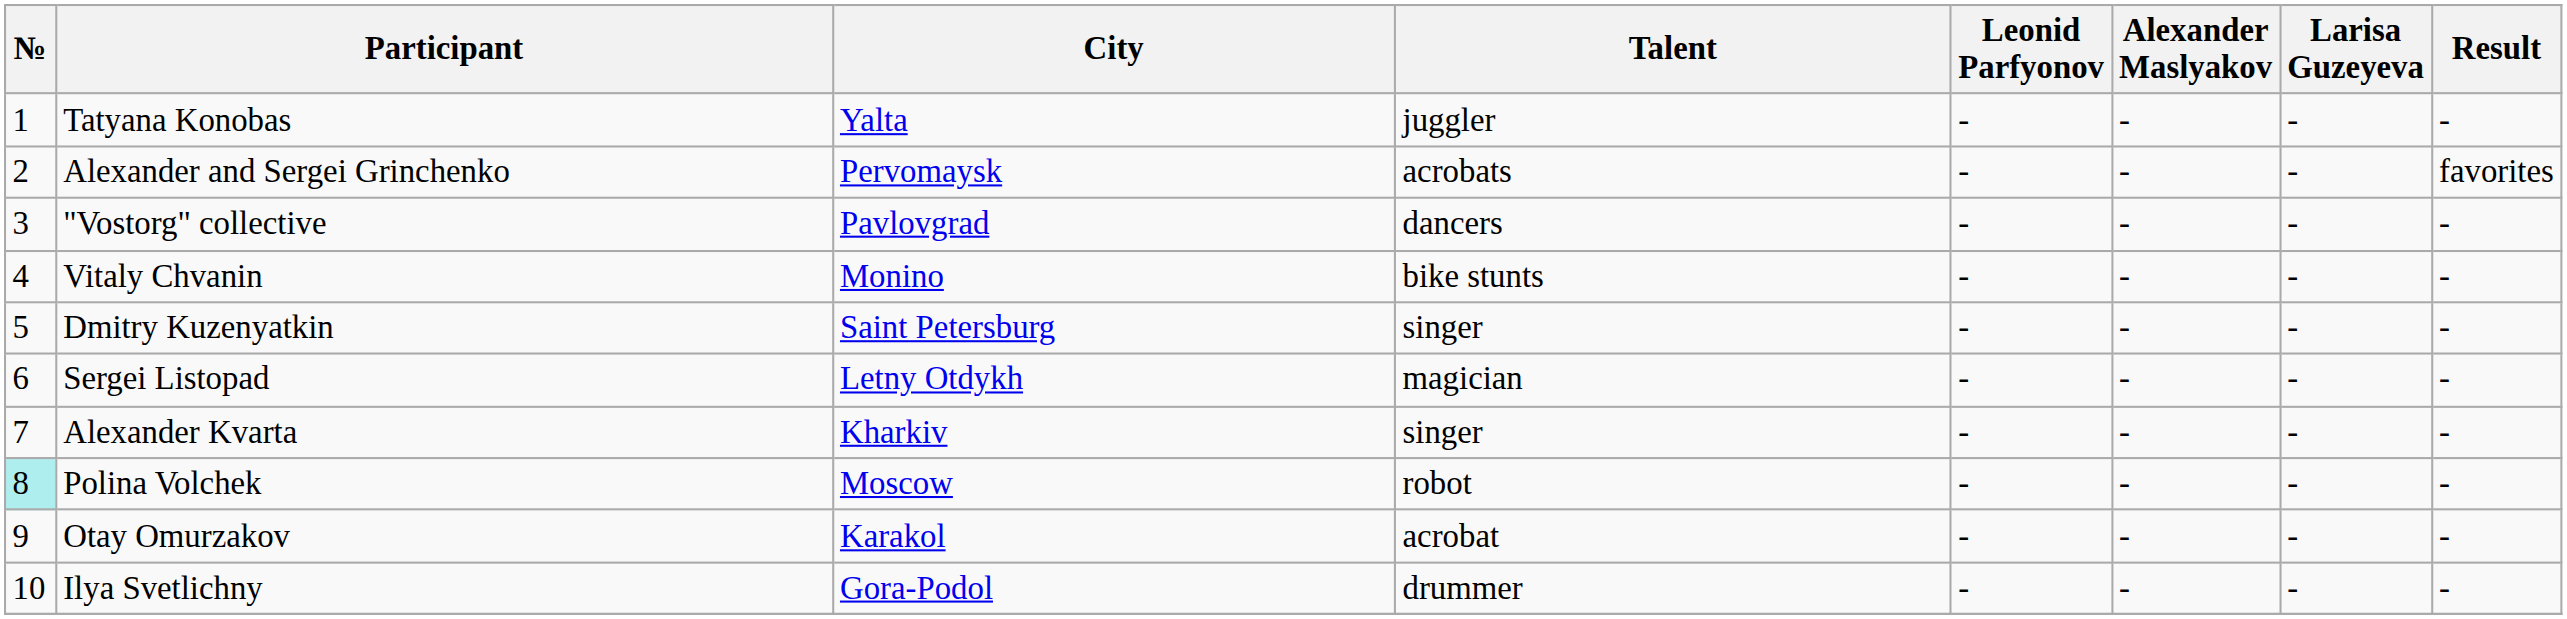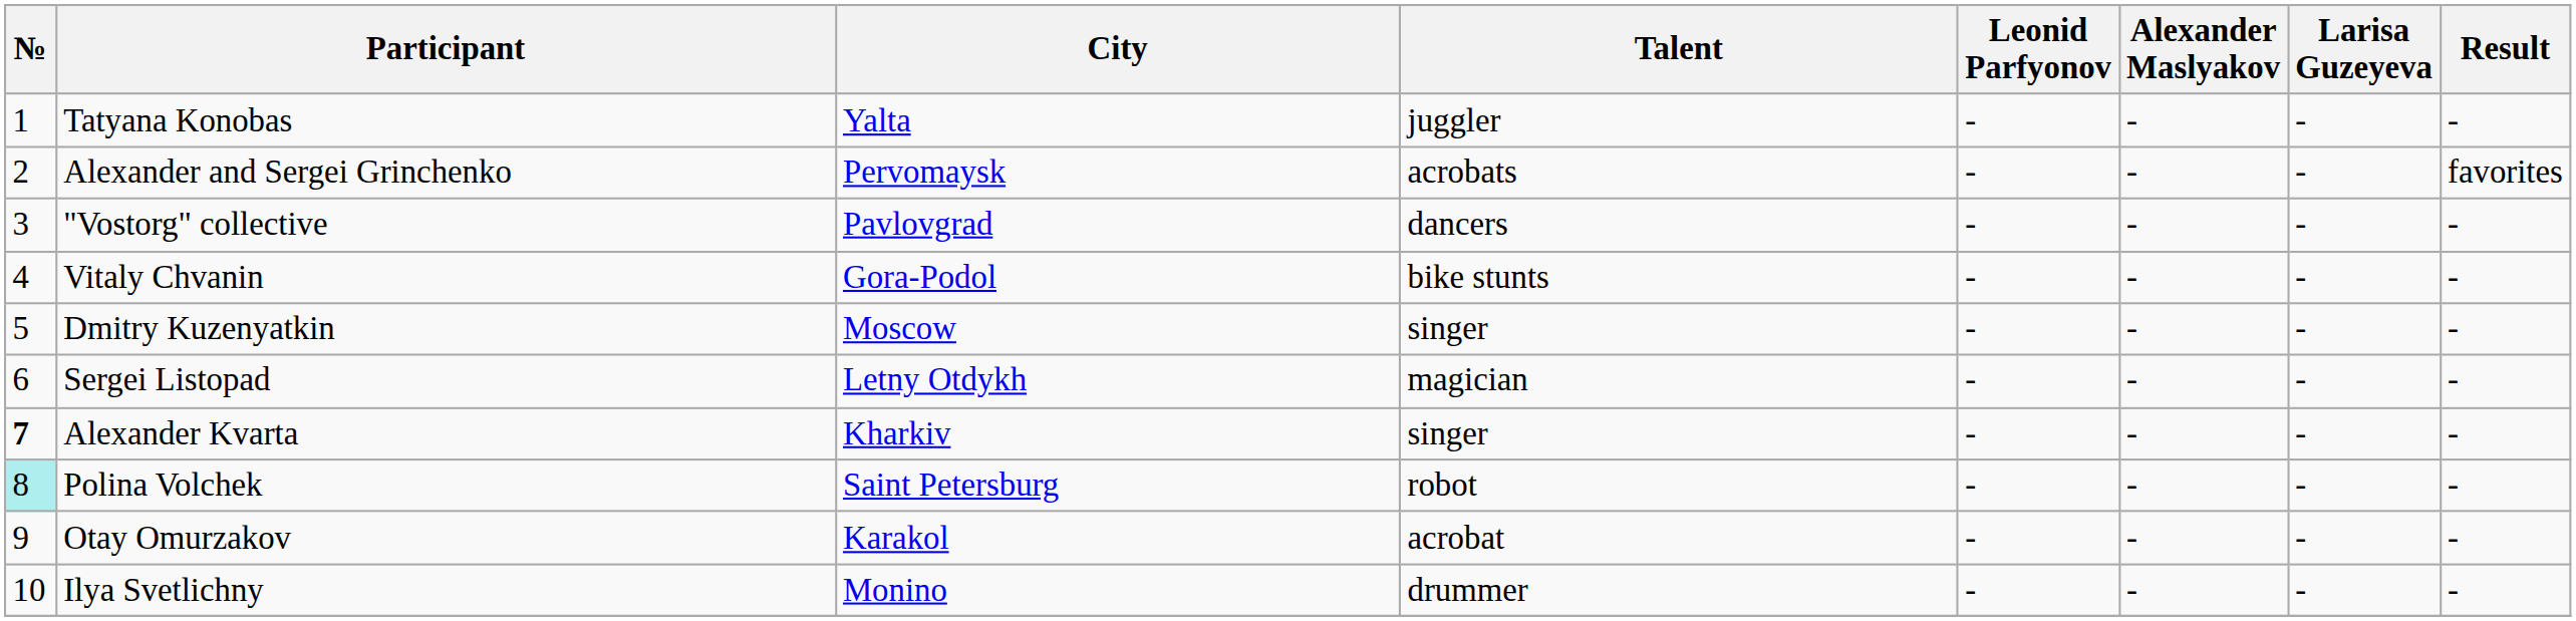 <table class="wikitable">
 <tr>
 <th width="2%">№</th>
 <th width="35%">Participant</th>
 <th width="25%">City</th>
 <th width="25%">Talent</th>
 <th width="3%">Leonid Parfyonov</th>
 <th width="3%">Alexander Maslyakov</th>
 <th width="3%">Larisa Guzeyeva</th>
 <th width="3%">Result</th>
 </tr>
 <tr>
 <td>1</td>
 <td>Tatyana Konobas</td>
 <td><a href='#'>Yalta</a></td>
 <td>juggler</td>
 <td>-</td>
 <td>-</td>
 <td>-</td>
 <td>-</td>
 </tr>
 <tr>
 <td>2</td>
 <td>Alexander and Sergei Grinchenko</td>
 <td><a href='#'>Pervomaysk</a></td>
 <td>acrobats</td>
 <td>-</td>
 <td>-</td>
 <td>-</td>
 <td>favorites</td>
 </tr>
 <tr>
 <td>3</td>
 <td>"Vostorg" collective</td>
 <td><a href='#'>Pavlovgrad</a></td>
 <td>dancers</td>
 <td>-</td>
 <td>-</td>
 <td>-</td>
 <td>-</td>
 </tr>
 <tr>
 <td>4</td>
 <td>Vitaly Chvanin</td>
-<td><a href='#'>Monino</a></td>
+<td><a href='#'>Gora-Podol</a></td>
 <td>bike stunts</td>
 <td>-</td>
 <td>-</td>
 <td>-</td>
 <td>-</td>
 </tr>
 <tr>
 <td>5</td>
 <td>Dmitry Kuzenyatkin</td>
-<td><a href='#'>Saint Petersburg</a></td>
+<td><a href='#'>Moscow</a></td>
 <td>singer</td>
 <td>-</td>
 <td>-</td>
 <td>-</td>
 <td>-</td>
 </tr>
 <tr>
 <td>6</td>
 <td>Sergei Listopad</td>
 <td><a href='#'>Letny Otdykh</a></td>
 <td>magician</td>
 <td>-</td>
 <td>-</td>
 <td>-</td>
 <td>-</td>
 </tr>
 <tr>
-<td>7</td>
+<td><strong>7</strong></td>
 <td>Alexander Kvarta</td>
 <td><a href='#'>Kharkiv</a></td>
 <td>singer</td>
 <td>-</td>
 <td>-</td>
 <td>-</td>
 <td>-</td>
 </tr>
 <tr>
 <td style="background: paleturquoise;">8</td>
 <td>Polina Volchek</td>
-<td><a href='#'>Moscow</a></td>
+<td><a href='#'>Saint Petersburg</a></td>
 <td>robot</td>
 <td>-</td>
 <td>-</td>
 <td>-</td>
 <td>-</td>
 </tr>
 <tr>
 <td>9</td>
 <td>Otay Omurzakov</td>
 <td><a href='#'>Karakol</a></td>
 <td>acrobat</td>
 <td>-</td>
 <td>-</td>
 <td>-</td>
 <td>-</td>
 </tr>
 <tr>
 <td>10</td>
 <td>Ilya Svetlichny</td>
-<td><a href='#'>Gora-Podol</a></td>
+<td><a href='#'>Monino</a></td>
 <td>drummer</td>
 <td>-</td>
 <td>-</td>
 <td>-</td>
 <td>-</td>
 </tr>
 <tr>
 </tr>
 </table>
